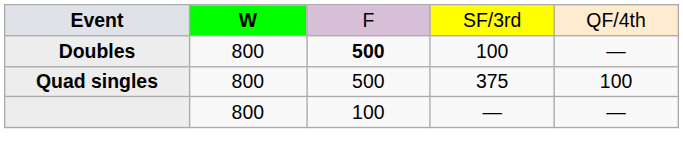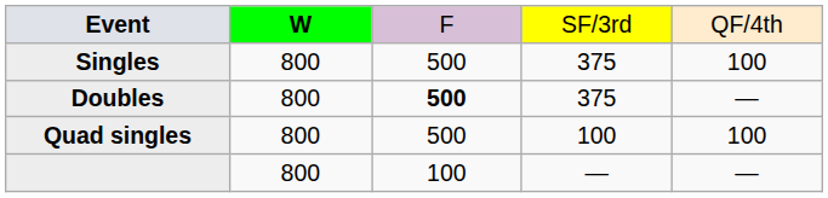 <table class=wikitable style=font-size:90%;text-align:center>
 <tr>
 <td style="width:130px; background:#dfe2e9;"><strong>Event</strong></td>
 <td style="width:80px; background:lime;"><strong>W</strong></td>
 <td style="width:85px; background:thistle;">F</td>
 <td style="width:85px; background:#ff0;">SF/3rd</td>
 <td style="width:85px; background:#ffebcd;">QF/4th</td>
 </tr>
 <tr>
+<th style="background:#ededed;">Singles</th>
+<td>800</td>
+<td>500</td>
+<td>375</td>
+<td>100</td>
+</tr>
+<tr>
 <th style="background:#ededed;">Doubles</th>
 <td>800</td>
 <td><strong>500</strong></td>
-<td>100</td>
+<td>375</td>
 <td>—</td>
 </tr>
 <tr>
 <th style="background:#ededed;">Quad singles</th>
 <td>800</td>
 <td>500</td>
-<td>375</td>
+<td>100</td>
 <td>100</td>
 </tr>
 <tr>
 <th style="background:#ededed;"></th>
 <td>800</td>
 <td>100</td>
 <td>—</td>
 <td>—</td>
 </tr>
 </table>
